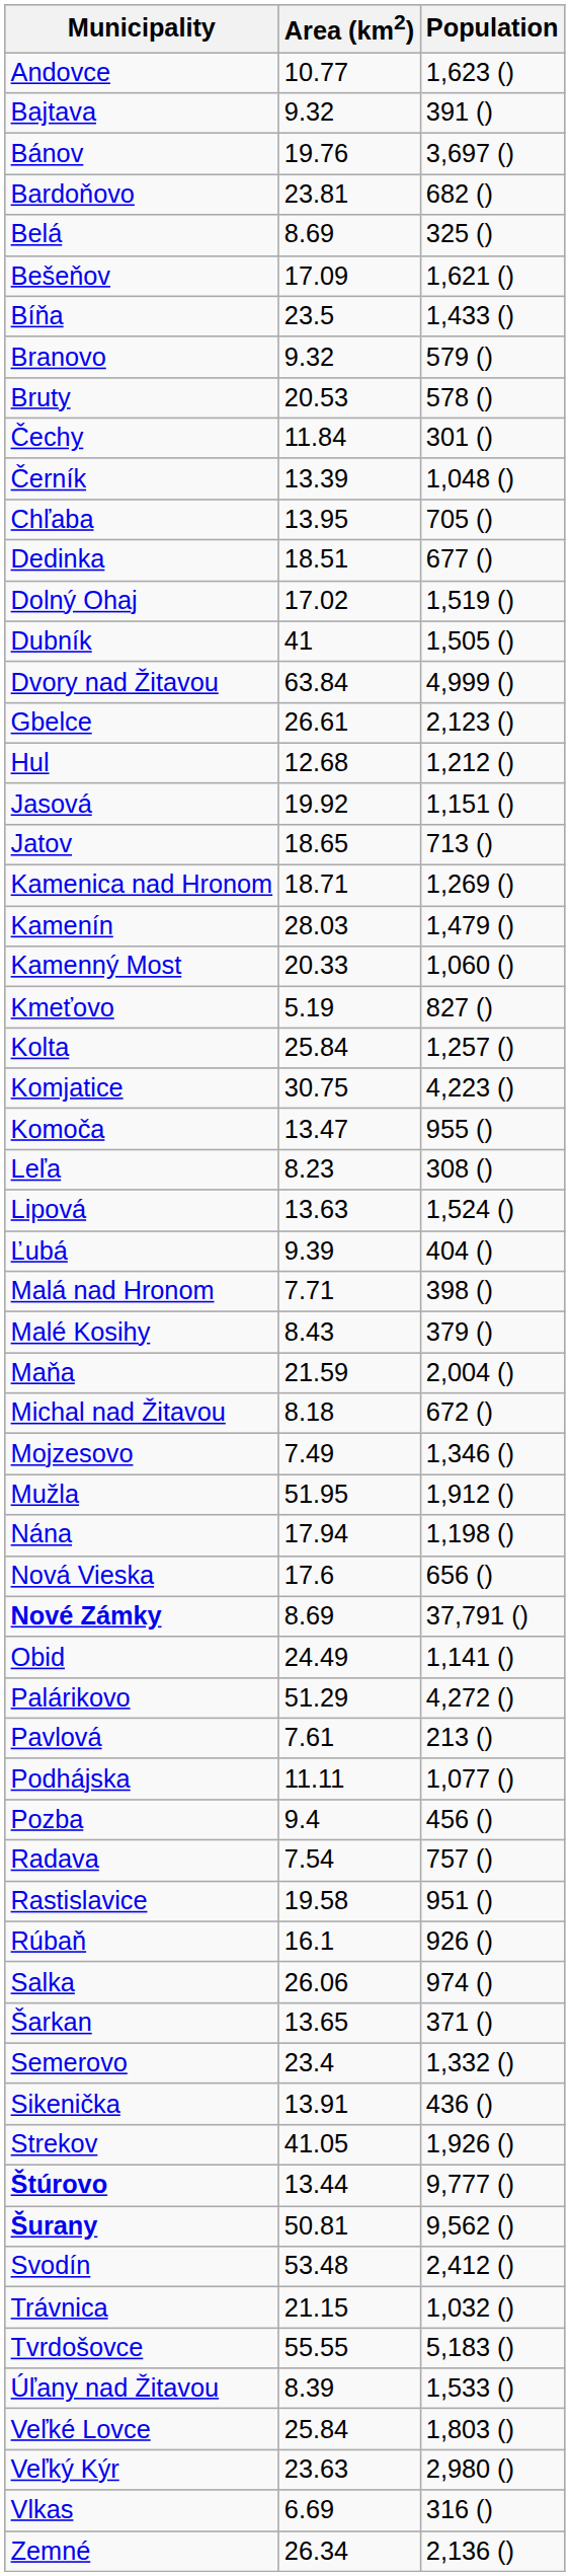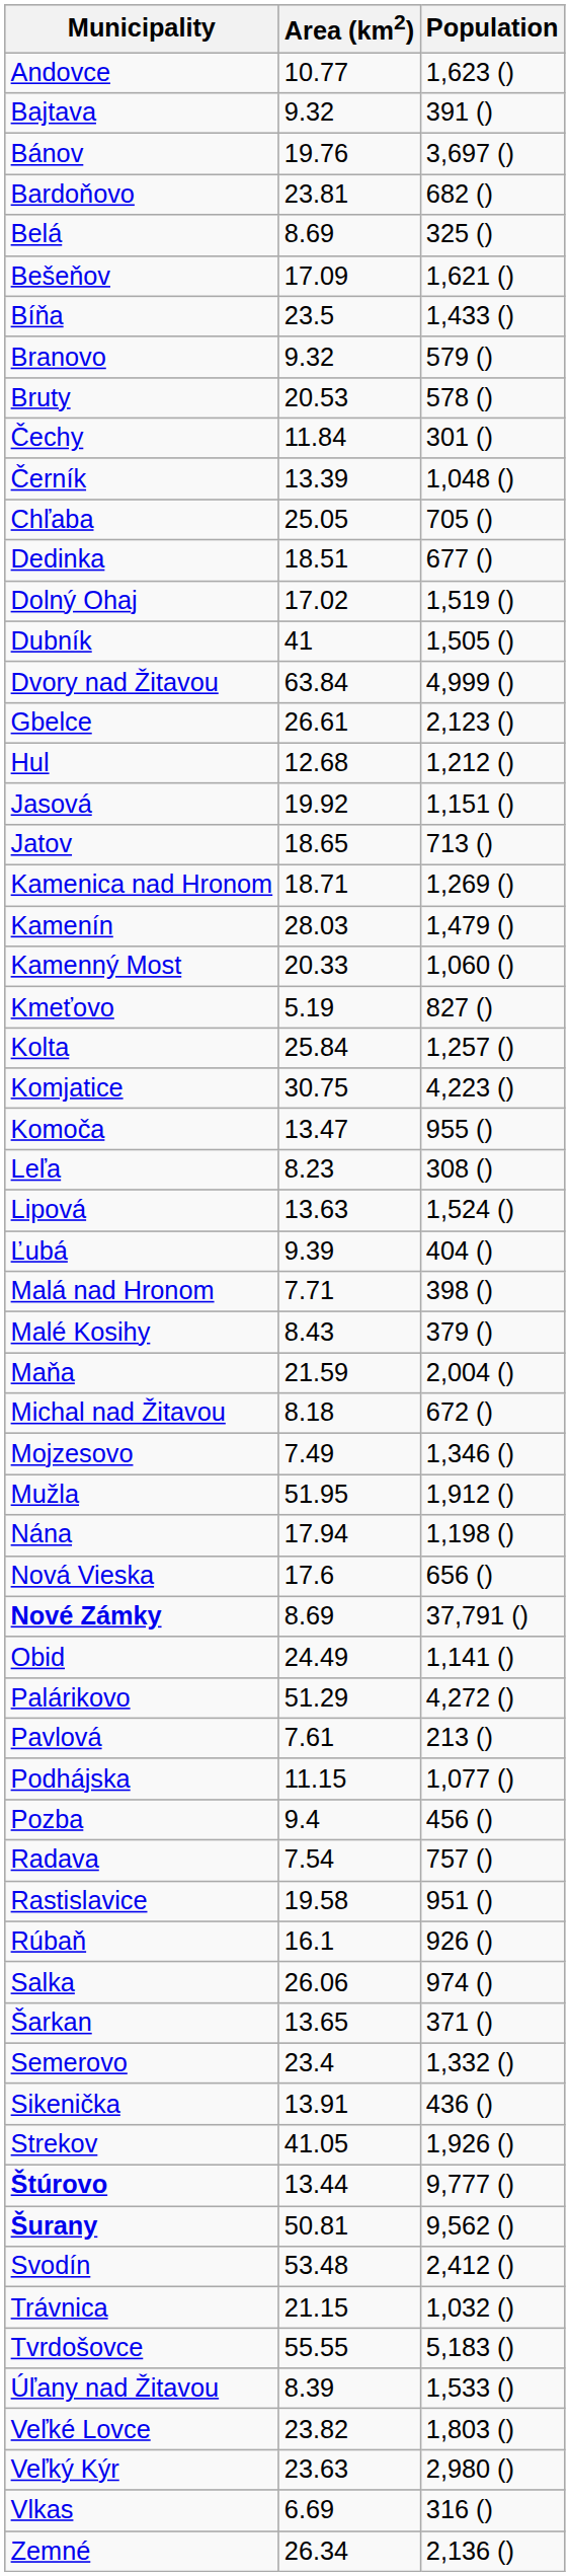 <table class="wikitable sortable">
 <tr>
 <th>Municipality</th>
 <th>Area (km<sup>2</sup>)</th>
 <th>Population</th>
 </tr>
 <tr>
 <td><a href='#'>Andovce</a></td>
 <td>10.77</td>
 <td>1,623 ()</td>
 </tr>
 <tr>
 <td><a href='#'>Bajtava</a></td>
 <td>9.32</td>
 <td>391 ()</td>
 </tr>
 <tr>
 <td><a href='#'>Bánov</a></td>
 <td>19.76</td>
 <td>3,697 ()</td>
 </tr>
 <tr>
 <td><a href='#'>Bardoňovo</a></td>
 <td>23.81</td>
 <td>682 ()</td>
 </tr>
 <tr>
 <td><a href='#'>Belá</a></td>
 <td>8.69</td>
 <td>325 ()</td>
 </tr>
 <tr>
 <td><a href='#'>Bešeňov</a></td>
 <td>17.09</td>
 <td>1,621 ()</td>
 </tr>
 <tr>
 <td><a href='#'>Bíňa</a></td>
 <td>23.5</td>
 <td>1,433 ()</td>
 </tr>
 <tr>
 <td><a href='#'>Branovo</a></td>
 <td>9.32</td>
 <td>579 ()</td>
 </tr>
 <tr>
 <td><a href='#'>Bruty</a></td>
 <td>20.53</td>
 <td>578 ()</td>
 </tr>
 <tr>
 <td><a href='#'>Čechy</a></td>
 <td>11.84</td>
 <td>301 ()</td>
 </tr>
 <tr>
 <td><a href='#'>Černík</a></td>
 <td>13.39</td>
 <td>1,048 ()</td>
 </tr>
 <tr>
 <td><a href='#'>Chľaba</a></td>
-<td>13.95</td>
+<td>25.05</td>
 <td>705 ()</td>
 </tr>
 <tr>
 <td><a href='#'>Dedinka</a></td>
 <td>18.51</td>
 <td>677 ()</td>
 </tr>
 <tr>
 <td><a href='#'>Dolný Ohaj</a></td>
 <td>17.02</td>
 <td>1,519 ()</td>
 </tr>
 <tr>
 <td><a href='#'>Dubník</a></td>
 <td>41</td>
 <td>1,505 ()</td>
 </tr>
 <tr>
 <td><a href='#'>Dvory nad Žitavou</a></td>
 <td>63.84</td>
 <td>4,999 ()</td>
 </tr>
 <tr>
 <td><a href='#'>Gbelce</a></td>
 <td>26.61</td>
 <td>2,123 ()</td>
 </tr>
 <tr>
 <td><a href='#'>Hul</a></td>
 <td>12.68</td>
 <td>1,212 ()</td>
 </tr>
 <tr>
 <td><a href='#'>Jasová</a></td>
 <td>19.92</td>
 <td>1,151 ()</td>
 </tr>
 <tr>
 <td><a href='#'>Jatov</a></td>
 <td>18.65</td>
 <td>713 ()</td>
 </tr>
 <tr>
 <td><a href='#'>Kamenica nad Hronom</a></td>
 <td>18.71</td>
 <td>1,269 ()</td>
 </tr>
 <tr>
 <td><a href='#'>Kamenín</a></td>
 <td>28.03</td>
 <td>1,479 ()</td>
 </tr>
 <tr>
 <td><a href='#'>Kamenný Most</a></td>
 <td>20.33</td>
 <td>1,060 ()</td>
 </tr>
 <tr>
 <td><a href='#'>Kmeťovo</a></td>
 <td>5.19</td>
 <td>827 ()</td>
 </tr>
 <tr>
 <td><a href='#'>Kolta</a></td>
 <td>25.84</td>
 <td>1,257 ()</td>
 </tr>
 <tr>
 <td><a href='#'>Komjatice</a></td>
 <td>30.75</td>
 <td>4,223 ()</td>
 </tr>
 <tr>
 <td><a href='#'>Komoča</a></td>
 <td>13.47</td>
 <td>955 ()</td>
 </tr>
 <tr>
 <td><a href='#'>Leľa</a></td>
 <td>8.23</td>
 <td>308 ()</td>
 </tr>
 <tr>
 <td><a href='#'>Lipová</a></td>
 <td>13.63</td>
 <td>1,524 ()</td>
 </tr>
 <tr>
 <td><a href='#'>Ľubá</a></td>
 <td>9.39</td>
 <td>404 ()</td>
 </tr>
 <tr>
 <td><a href='#'>Malá nad Hronom</a></td>
 <td>7.71</td>
 <td>398 ()</td>
 </tr>
 <tr>
 <td><a href='#'>Malé Kosihy</a></td>
 <td>8.43</td>
 <td>379 ()</td>
 </tr>
 <tr>
 <td><a href='#'>Maňa</a></td>
 <td>21.59</td>
 <td>2,004 ()</td>
 </tr>
 <tr>
 <td><a href='#'>Michal nad Žitavou</a></td>
 <td>8.18</td>
 <td>672 ()</td>
 </tr>
 <tr>
 <td><a href='#'>Mojzesovo</a></td>
 <td>7.49</td>
 <td>1,346 ()</td>
 </tr>
 <tr>
 <td><a href='#'>Mužla</a></td>
 <td>51.95</td>
 <td>1,912 ()</td>
 </tr>
 <tr>
 <td><a href='#'>Nána</a></td>
 <td>17.94</td>
 <td>1,198 ()</td>
 </tr>
 <tr>
 <td><a href='#'>Nová Vieska</a></td>
 <td>17.6</td>
 <td>656 ()</td>
 </tr>
 <tr>
 <td><strong><a href='#'>Nové Zámky</a></strong></td>
 <td>8.69</td>
 <td>37,791 ()</td>
 </tr>
 <tr>
 <td><a href='#'>Obid</a></td>
 <td>24.49</td>
 <td>1,141 ()</td>
 </tr>
 <tr>
 <td><a href='#'>Palárikovo</a></td>
 <td>51.29</td>
 <td>4,272 ()</td>
 </tr>
 <tr>
 <td><a href='#'>Pavlová</a></td>
 <td>7.61</td>
 <td>213 ()</td>
 </tr>
 <tr>
 <td><a href='#'>Podhájska</a></td>
-<td>11.11</td>
+<td>11.15</td>
 <td>1,077 ()</td>
 </tr>
 <tr>
 <td><a href='#'>Pozba</a></td>
 <td>9.4</td>
 <td>456 ()</td>
 </tr>
 <tr>
 <td><a href='#'>Radava</a></td>
 <td>7.54</td>
 <td>757 ()</td>
 </tr>
 <tr>
 <td><a href='#'>Rastislavice</a></td>
 <td>19.58</td>
 <td>951 ()</td>
 </tr>
 <tr>
 <td><a href='#'>Rúbaň</a></td>
 <td>16.1</td>
 <td>926 ()</td>
 </tr>
 <tr>
 <td><a href='#'>Salka</a></td>
 <td>26.06</td>
 <td>974 ()</td>
 </tr>
 <tr>
 <td><a href='#'>Šarkan</a></td>
 <td>13.65</td>
 <td>371 ()</td>
 </tr>
 <tr>
 <td><a href='#'>Semerovo</a></td>
 <td>23.4</td>
 <td>1,332 ()</td>
 </tr>
 <tr>
 <td><a href='#'>Sikenička</a></td>
 <td>13.91</td>
 <td>436 ()</td>
 </tr>
 <tr>
 <td><a href='#'>Strekov</a></td>
 <td>41.05</td>
 <td>1,926 ()</td>
 </tr>
 <tr>
 <td><strong><a href='#'>Štúrovo</a></strong></td>
 <td>13.44</td>
 <td>9,777 ()</td>
 </tr>
 <tr>
 <td><strong><a href='#'>Šurany</a></strong></td>
 <td>50.81</td>
 <td>9,562 ()</td>
 </tr>
 <tr>
 <td><a href='#'>Svodín</a></td>
 <td>53.48</td>
 <td>2,412 ()</td>
 </tr>
 <tr>
 <td><a href='#'>Trávnica</a></td>
 <td>21.15</td>
 <td>1,032 ()</td>
 </tr>
 <tr>
 <td><a href='#'>Tvrdošovce</a></td>
 <td>55.55</td>
 <td>5,183 ()</td>
 </tr>
 <tr>
 <td><a href='#'>Úľany nad Žitavou</a></td>
 <td>8.39</td>
 <td>1,533 ()</td>
 </tr>
 <tr>
 <td><a href='#'>Veľké Lovce</a></td>
-<td>25.84</td>
+<td>23.82</td>
 <td>1,803 ()</td>
 </tr>
 <tr>
 <td><a href='#'>Veľký Kýr</a></td>
 <td>23.63</td>
 <td>2,980 ()</td>
 </tr>
 <tr>
 <td><a href='#'>Vlkas</a></td>
 <td>6.69</td>
 <td>316 ()</td>
 </tr>
 <tr>
 <td><a href='#'>Zemné</a></td>
 <td>26.34</td>
 <td>2,136 ()</td>
 </tr>
 </table>
